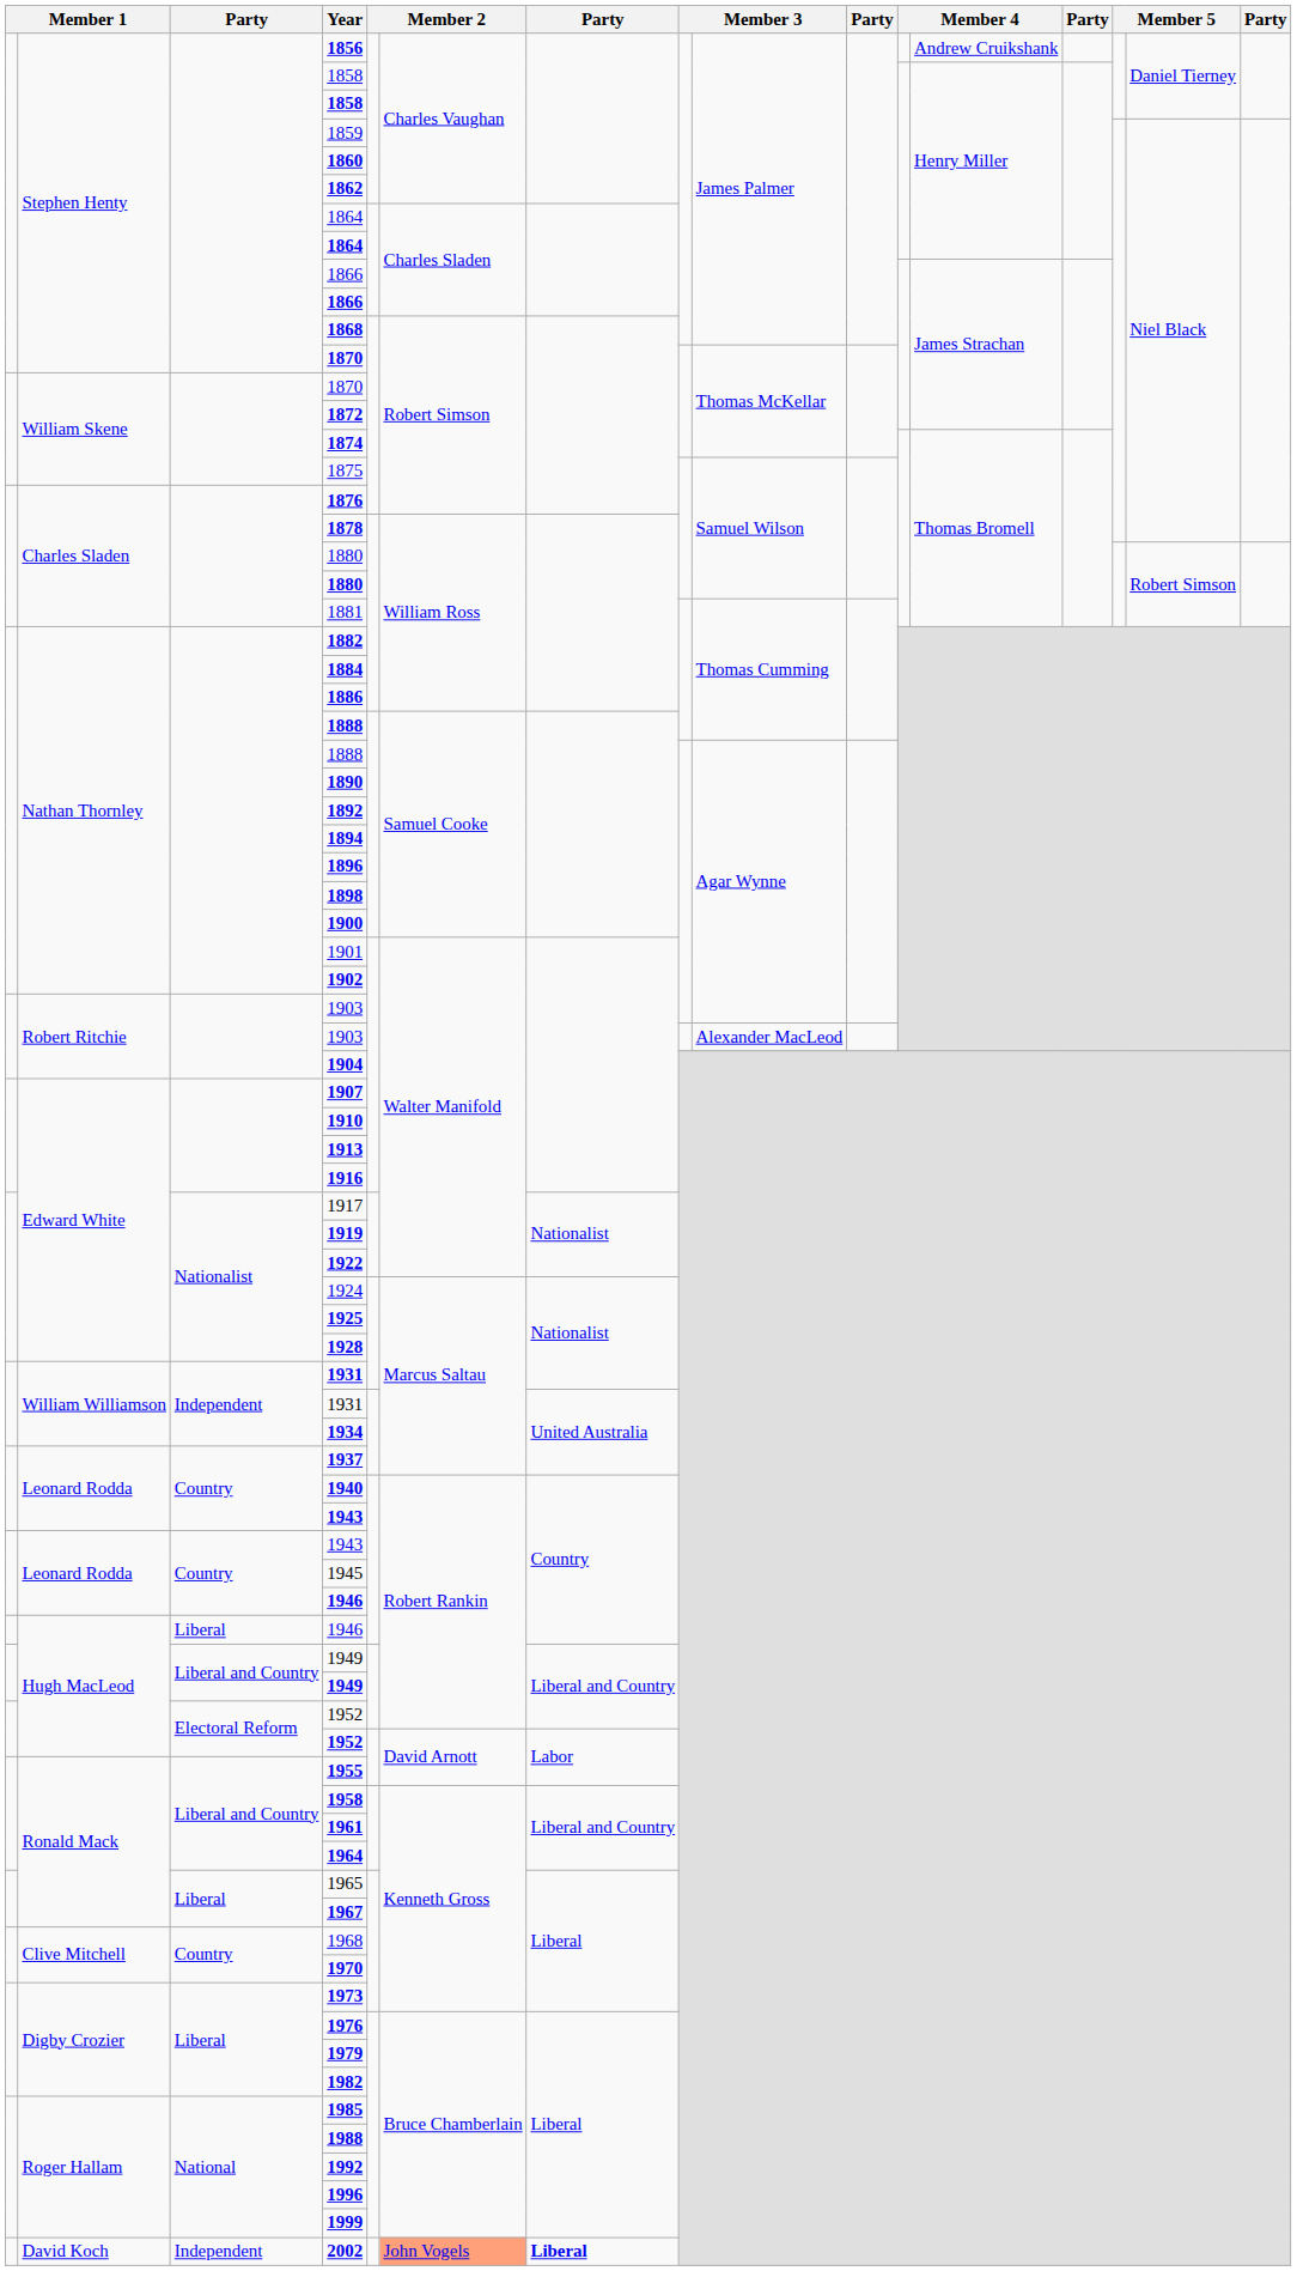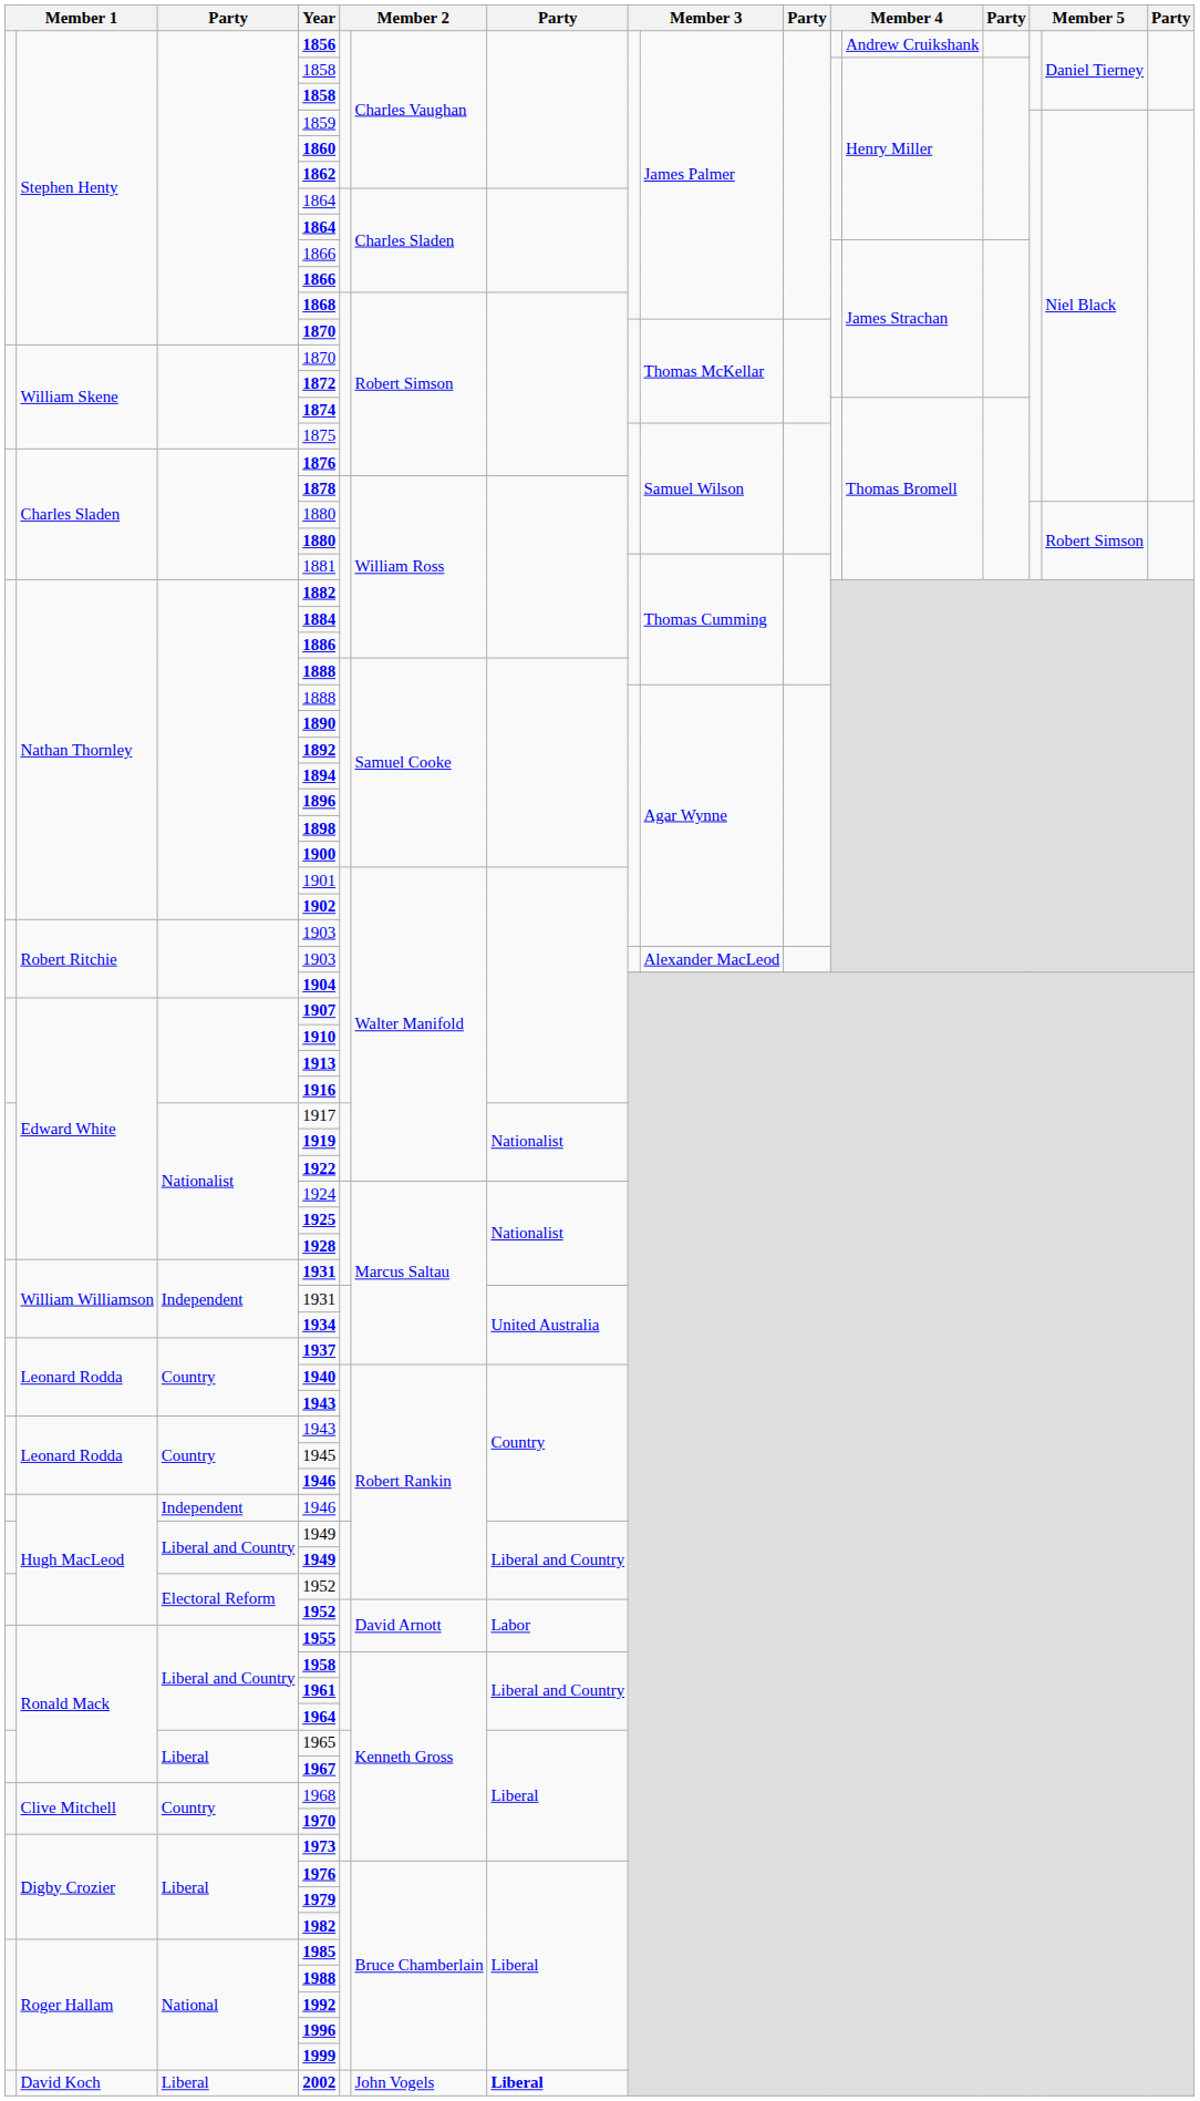 <table class="wikitable">
 <tr>
 <th colspan=2>Member 1</th>
 <th>Party</th>
 <th>Year</th>
 <th colspan=2>Member 2</th>
 <th>Party</th>
 <th colspan=2>Member 3</th>
 <th>Party</th>
 <th colspan=2>Member 4</th>
 <th>Party</th>
 <th colspan=2>Member 5</th>
 <th>Party</th>
 </tr>
 <tr>
 <td rowspan=12 > </td>
 <td rowspan=12><a href='#'>Stephen Henty</a></td>
 <td rowspan=12> </td>
 <td><strong><a href='#'>1856</a></strong></td>
 <td rowspan=6 > </td>
 <td rowspan=6><a href='#'>Charles Vaughan</a></td>
 <td rowspan=6> </td>
 <td rowspan=11 > </td>
 <td rowspan=11><a href='#'>James Palmer</a></td>
 <td rowspan=11> </td>
 <td> </td>
 <td><a href='#'>Andrew Cruikshank</a></td>
 <td> </td>
 <td rowspan=3 > </td>
 <td rowspan=3><a href='#'>Daniel Tierney</a></td>
 <td rowspan=3> </td>
 </tr>
 <tr>
 <td><a href='#'>1858</a></td>
 <td rowspan=7 > </td>
 <td rowspan=7><a href='#'>Henry Miller</a></td>
 <td rowspan=7> </td>
 </tr>
 <tr>
 <td><strong><a href='#'>1858</a></strong></td>
 </tr>
 <tr>
 <td><a href='#'>1859</a></td>
 <td rowspan=15 > </td>
 <td rowspan=15><a href='#'>Niel Black</a></td>
 <td rowspan=15> </td>
 </tr>
 <tr>
 <td><strong><a href='#'>1860</a></strong></td>
 </tr>
 <tr>
 <td><strong><a href='#'>1862</a></strong></td>
 </tr>
 <tr>
 <td><a href='#'>1864</a></td>
 <td rowspan=4 > </td>
 <td rowspan=4><a href='#'>Charles Sladen</a></td>
 <td rowspan=4> </td>
 </tr>
 <tr>
 <td><strong><a href='#'>1864</a></strong></td>
 </tr>
 <tr>
 <td><a href='#'>1866</a></td>
 <td rowspan=6 > </td>
 <td rowspan=6><a href='#'>James Strachan</a></td>
 <td rowspan=6> </td>
 </tr>
 <tr>
 <td><strong><a href='#'>1866</a></strong></td>
 </tr>
 <tr>
 <td><strong><a href='#'>1868</a></strong></td>
 <td rowspan=7 > </td>
 <td rowspan=7><a href='#'>Robert Simson</a></td>
 <td rowspan=7> </td>
 </tr>
 <tr>
 <td><strong><a href='#'>1870</a></strong></td>
 <td rowspan=4 > </td>
 <td rowspan=4><a href='#'>Thomas McKellar</a></td>
 <td rowspan=4> </td>
 </tr>
 <tr>
 <td rowspan=4 > </td>
 <td rowspan=4><a href='#'>William Skene</a></td>
 <td rowspan=4> </td>
 <td><a href='#'>1870</a></td>
 </tr>
 <tr>
 <td><strong><a href='#'>1872</a></strong></td>
 </tr>
 <tr>
 <td><strong><a href='#'>1874</a></strong></td>
 <td rowspan=7 > </td>
 <td rowspan=7><a href='#'>Thomas Bromell</a></td>
 <td rowspan=7> </td>
 </tr>
 <tr>
 <td><a href='#'>1875</a></td>
 <td rowspan=5 > </td>
 <td rowspan=5><a href='#'>Samuel Wilson</a></td>
 <td rowspan=5> </td>
 </tr>
 <tr>
 <td rowspan=5 > </td>
 <td rowspan=5><a href='#'>Charles Sladen</a></td>
 <td rowspan=5> </td>
 <td><strong><a href='#'>1876</a></strong></td>
 </tr>
 <tr>
 <td><strong><a href='#'>1878</a></strong></td>
 <td rowspan=7 > </td>
 <td rowspan=7><a href='#'>William Ross</a></td>
 <td rowspan=7> </td>
 </tr>
 <tr>
 <td><a href='#'>1880</a></td>
 <td rowspan=3 > </td>
 <td rowspan=3><a href='#'>Robert Simson</a></td>
 <td rowspan=3> </td>
 </tr>
 <tr>
 <td><strong><a href='#'>1880</a></strong></td>
 </tr>
 <tr>
 <td><a href='#'>1881</a></td>
 <td rowspan=5 > </td>
 <td rowspan=5><a href='#'>Thomas Cumming</a></td>
 <td rowspan=5> </td>
 </tr>
 <tr>
 <td rowspan=13 > </td>
 <td rowspan=13><a href='#'>Nathan Thornley</a></td>
 <td rowspan=13> </td>
 <td><strong><a href='#'>1882</a></strong></td>
 <td rowspan=15 colspan=6 bgcolor=#DFDFDF> </td>
 </tr>
 <tr>
 <td><strong><a href='#'>1884</a></strong></td>
 </tr>
 <tr>
 <td><strong><a href='#'>1886</a></strong></td>
 </tr>
 <tr>
 <td><strong><a href='#'>1888</a></strong></td>
 <td rowspan=8 > </td>
 <td rowspan=8><a href='#'>Samuel Cooke</a></td>
 <td rowspan=8> </td>
 </tr>
 <tr>
 <td><a href='#'>1888</a></td>
 <td rowspan=10 > </td>
 <td rowspan=10><a href='#'>Agar Wynne</a></td>
 <td rowspan=10> </td>
 </tr>
 <tr>
 <td><strong><a href='#'>1890</a></strong></td>
 </tr>
 <tr>
 <td><strong><a href='#'>1892</a></strong></td>
 </tr>
 <tr>
 <td><strong><a href='#'>1894</a></strong></td>
 </tr>
 <tr>
 <td><strong><a href='#'>1896</a></strong></td>
 </tr>
 <tr>
 <td><strong><a href='#'>1898</a></strong></td>
 </tr>
 <tr>
 <td><strong><a href='#'>1900</a></strong></td>
 </tr>
 <tr>
 <td><a href='#'>1901</a></td>
 <td rowspan=9 > </td>
 <td rowspan=12><a href='#'>Walter Manifold</a></td>
 <td rowspan=9> </td>
 </tr>
 <tr>
 <td><strong><a href='#'>1902</a></strong></td>
 </tr>
 <tr>
 <td rowspan=3 > </td>
 <td rowspan=3><a href='#'>Robert Ritchie</a></td>
 <td rowspan=3> </td>
 <td><a href='#'>1903</a></td>
 </tr>
 <tr>
 <td><a href='#'>1903</a></td>
 <td> </td>
 <td><a href='#'>Alexander MacLeod</a></td>
 <td> </td>
 </tr>
 <tr>
 <td><strong><a href='#'>1904</a></strong></td>
 <td rowspan=43 colspan=9 bgcolor=#DFDFDF> </td>
 </tr>
 <tr>
 <td rowspan=4 > </td>
 <td rowspan=10><a href='#'>Edward White</a></td>
 <td rowspan=4> </td>
 <td><strong><a href='#'>1907</a></strong></td>
 </tr>
 <tr>
 <td><strong><a href='#'>1910</a></strong></td>
 </tr>
 <tr>
 <td><strong><a href='#'>1913</a></strong></td>
 </tr>
 <tr>
 <td><strong><a href='#'>1916</a></strong></td>
 </tr>
 <tr>
 <td rowspan=6 > </td>
 <td rowspan=6><a href='#'>Nationalist</a></td>
 <td>1917</td>
 <td rowspan=3 > </td>
 <td rowspan=3><a href='#'>Nationalist</a></td>
 </tr>
 <tr>
 <td><strong><a href='#'>1919</a></strong></td>
 </tr>
 <tr>
 <td><strong><a href='#'>1922</a></strong></td>
 </tr>
 <tr>
 <td><a href='#'>1924</a></td>
 <td rowspan=4 > </td>
 <td rowspan=7><a href='#'>Marcus Saltau</a></td>
 <td rowspan=4><a href='#'>Nationalist</a></td>
 </tr>
 <tr>
 <td><strong><a href='#'>1925</a></strong></td>
 </tr>
 <tr>
 <td><strong><a href='#'>1928</a></strong></td>
 </tr>
 <tr>
 <td rowspan=3 > </td>
 <td rowspan=3><a href='#'>William Williamson</a></td>
 <td rowspan=3><a href='#'>Independent</a></td>
 <td><strong><a href='#'>1931</a></strong></td>
 </tr>
 <tr>
 <td>1931</td>
 <td rowspan=3 > </td>
 <td rowspan=3><a href='#'>United Australia</a></td>
 </tr>
 <tr>
 <td><strong><a href='#'>1934</a></strong></td>
 </tr>
 <tr>
 <td rowspan=3 > </td>
 <td rowspan=3><a href='#'>Leonard Rodda</a></td>
 <td rowspan=3><a href='#'>Country</a></td>
 <td><strong><a href='#'>1937</a></strong></td>
 </tr>
 <tr>
 <td><strong><a href='#'>1940</a></strong></td>
 <td rowspan=6 > </td>
 <td rowspan=9><a href='#'>Robert Rankin</a></td>
 <td rowspan=6><a href='#'>Country</a></td>
 </tr>
 <tr>
 <td><strong><a href='#'>1943</a></strong></td>
 </tr>
 <tr>
 <td rowspan=3 > </td>
 <td rowspan=3><a href='#'>Leonard Rodda</a></td>
 <td rowspan=3><a href='#'>Country</a></td>
 <td><a href='#'>1943</a></td>
 </tr>
 <tr>
 <td>1945</td>
 </tr>
 <tr>
 <td><strong><a href='#'>1946</a></strong></td>
 </tr>
 <tr>
 <td> </td>
 <td rowspan=5><a href='#'>Hugh MacLeod</a></td>
-<td><a href='#'>Liberal</a></td>
+<td><a href='#'>Independent</a></td>
 <td><a href='#'>1946</a></td>
 </tr>
 <tr>
 <td rowspan=2 > </td>
 <td rowspan=2><a href='#'>Liberal and Country</a></td>
 <td>1949</td>
 <td rowspan=3 > </td>
 <td rowspan=3><a href='#'>Liberal and Country</a></td>
 </tr>
 <tr>
 <td><strong><a href='#'>1949</a></strong></td>
 </tr>
 <tr>
 <td rowspan=2 > </td>
 <td rowspan=2><a href='#'>Electoral Reform</a></td>
 <td>1952</td>
 </tr>
 <tr>
 <td><strong><a href='#'>1952</a></strong></td>
 <td rowspan=2 > </td>
 <td rowspan=2><a href='#'>David Arnott</a></td>
 <td rowspan=2><a href='#'>Labor</a></td>
 </tr>
 <tr>
 <td rowspan=4 > </td>
 <td rowspan=6><a href='#'>Ronald Mack</a></td>
 <td rowspan=4><a href='#'>Liberal and Country</a></td>
 <td><strong><a href='#'>1955</a></strong></td>
 </tr>
 <tr>
 <td><strong><a href='#'>1958</a></strong></td>
 <td rowspan=3 > </td>
 <td rowspan=8><a href='#'>Kenneth Gross</a></td>
 <td rowspan=3><a href='#'>Liberal and Country</a></td>
 </tr>
 <tr>
 <td><strong><a href='#'>1961</a></strong></td>
 </tr>
 <tr>
 <td><strong><a href='#'>1964</a></strong></td>
 </tr>
 <tr>
 <td rowspan=2 > </td>
 <td rowspan=2><a href='#'>Liberal</a></td>
 <td>1965</td>
 <td rowspan=5 > </td>
 <td rowspan=5><a href='#'>Liberal</a></td>
 </tr>
 <tr>
 <td><strong><a href='#'>1967</a></strong></td>
 </tr>
 <tr>
 <td rowspan=2 > </td>
 <td rowspan=2><a href='#'>Clive Mitchell</a></td>
 <td rowspan=2><a href='#'>Country</a></td>
 <td><a href='#'>1968</a></td>
 </tr>
 <tr>
 <td><strong><a href='#'>1970</a></strong></td>
 </tr>
 <tr>
 <td rowspan=4 > </td>
 <td rowspan=4><a href='#'>Digby Crozier</a></td>
 <td rowspan=4><a href='#'>Liberal</a></td>
 <td><strong><a href='#'>1973</a></strong></td>
 </tr>
 <tr>
 <td><strong><a href='#'>1976</a></strong></td>
 <td rowspan=8 > </td>
 <td rowspan=8><a href='#'>Bruce Chamberlain</a></td>
 <td rowspan=8><a href='#'>Liberal</a></td>
 </tr>
 <tr>
 <td><strong><a href='#'>1979</a></strong></td>
 </tr>
 <tr>
 <td><strong><a href='#'>1982</a></strong></td>
 </tr>
 <tr>
 <td rowspan=5 > </td>
 <td rowspan=5><a href='#'>Roger Hallam</a></td>
 <td rowspan=5><a href='#'>National</a></td>
 <td><strong><a href='#'>1985</a></strong></td>
 </tr>
 <tr>
 <td><strong><a href='#'>1988</a></strong></td>
 </tr>
 <tr>
 <td><strong><a href='#'>1992</a></strong></td>
 </tr>
 <tr>
 <td><strong><a href='#'>1996</a></strong></td>
 </tr>
 <tr>
 <td><strong><a href='#'>1999</a></strong></td>
 </tr>
 <tr>
 <td> </td>
 <td><a href='#'>David Koch</a></td>
-<td><a href='#'>Independent</a></td>
+<td><a href='#'>Liberal</a></td>
 <td><strong><a href='#'>2002</a></strong></td>
 <td> </td>
-<td style="background: lightsalmon;"><a href='#'>John Vogels</a></td>
+<td><a href='#'>John Vogels</a></td>
 <td><strong><a href='#'>Liberal</a></strong></td>
 </tr>
 </table>
